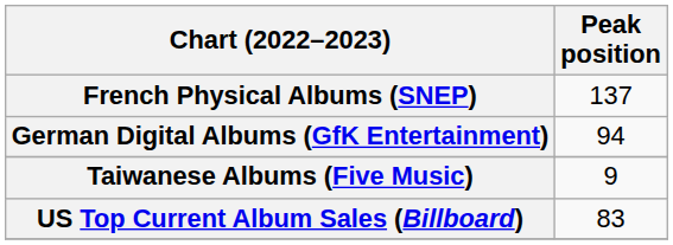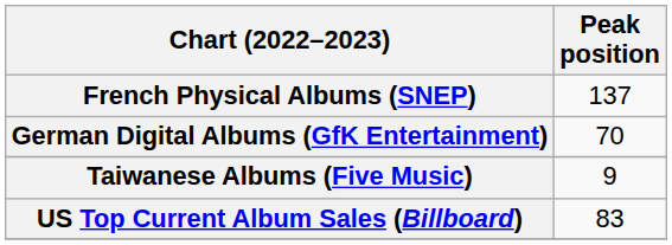 <table class="wikitable sortable plainrowheaders" style="text-align:center">
 <tr>
 <th scope="col">Chart (2022–2023)</th>
 <th scope="col">Peak<br>position</th>
 </tr>
 <tr>
 <th scope="row">French Physical Albums (<a href='#'>SNEP</a>)</th>
 <td>137</td>
 </tr>
 <tr>
 <th scope="row">German Digital Albums (<a href='#'>GfK Entertainment</a>)</th>
-<td>94</td>
+<td>70</td>
 </tr>
 <tr>
 </tr>
 <tr>
 <th scope="row">Taiwanese Albums (<a href='#'>Five Music</a>)</th>
 <td>9</td>
 </tr>
 <tr>
 <th scope="row">US <a href='#'>Top Current Album Sales</a> (<em><a href='#'>Billboard</a></em>)</th>
 <td>83</td>
 </tr>
 <tr>
 </tr>
 </table>
